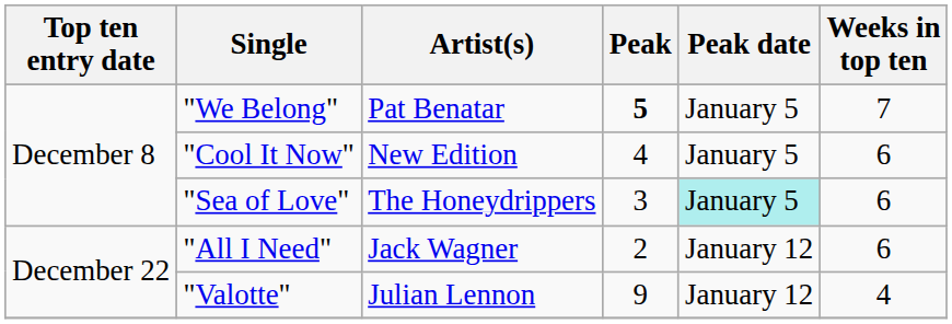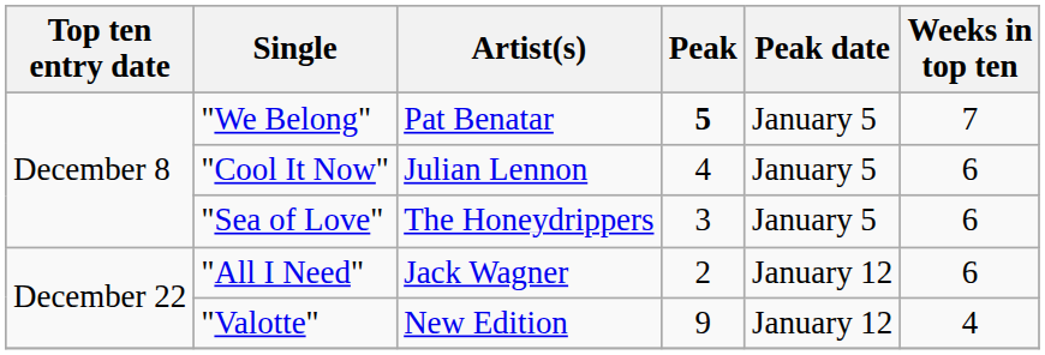 <table class="wikitable sortable">
 <tr>
 <th>Top ten<br>entry date</th>
 <th>Single</th>
 <th>Artist(s)</th>
 <th data-sort-type="number">Peak</th>
 <th>Peak date</th>
 <th data-sort-type="number">Weeks in<br>top ten</th>
 </tr>
 <tr>
 <td rowspan="3">December 8</td>
 <td>"<a href='#'>We Belong</a>"</td>
 <td><a href='#'>Pat Benatar</a></td>
 <td align=center><strong>5</strong></td>
 <td>January 5</td>
 <td align=center>7</td>
 </tr>
 <tr>
 <td>"<a href='#'>Cool It Now</a>"</td>
-<td><a href='#'>New Edition</a></td>
+<td><a href='#'>Julian Lennon</a></td>
 <td align=center>4</td>
 <td>January 5</td>
 <td align=center>6</td>
 </tr>
 <tr>
 <td>"<a href='#'>Sea of Love</a>"</td>
 <td><a href='#'>The Honeydrippers</a></td>
 <td align=center>3</td>
-<td style="background: paleturquoise;">January 5</td>
+<td>January 5</td>
 <td align=center>6</td>
 </tr>
 <tr>
 <td rowspan="2">December 22</td>
 <td>"<a href='#'>All I Need</a>"</td>
 <td><a href='#'>Jack Wagner</a></td>
 <td align=center>2</td>
 <td>January 12</td>
 <td align=center>6</td>
 </tr>
 <tr>
 <td>"<a href='#'>Valotte</a>"</td>
-<td><a href='#'>Julian Lennon</a></td>
+<td><a href='#'>New Edition</a></td>
 <td align=center>9</td>
 <td>January 12</td>
 <td align=center>4</td>
 </tr>
 <tr>
 </tr>
 </table>
